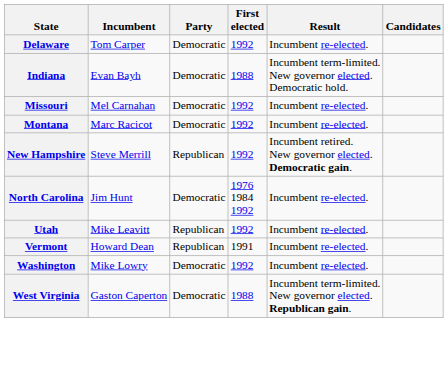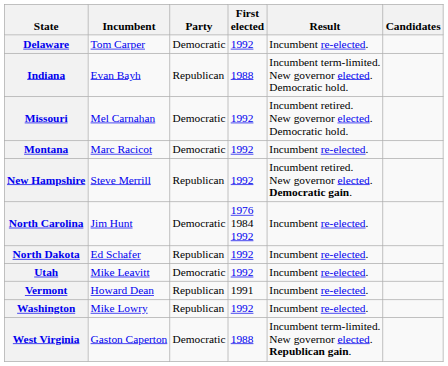 <table class="wikitable sortable">
 <tr valign=bottom>
 <th>State</th>
 <th>Incumbent</th>
 <th>Party</th>
 <th>First<br>elected</th>
 <th>Result</th>
 <th>Candidates</th>
 </tr>
 <tr>
 <th><a href='#'>Delaware</a></th>
 <td><a href='#'>Tom Carper</a></td>
 <td>Democratic</td>
 <td><a href='#'>1992</a></td>
 <td>Incumbent <a href='#'>re-elected</a>.</td>
 <td nowrap></td>
 </tr>
 <tr>
 <th><a href='#'>Indiana</a></th>
 <td><a href='#'>Evan Bayh</a></td>
-<td>Democratic</td>
+<td>Republican</td>
 <td><a href='#'>1988</a></td>
 <td>Incumbent term-limited.<br>New governor <a href='#'>elected</a>.<br>Democratic hold.</td>
 <td nowrap></td>
 </tr>
 <tr>
 <th><a href='#'>Missouri</a></th>
 <td><a href='#'>Mel Carnahan</a></td>
 <td>Democratic</td>
 <td><a href='#'>1992</a></td>
-<td>Incumbent <a href='#'>re-elected</a>.</td>
+<td>Incumbent retired.<br>New governor <a href='#'>elected</a>.<br>Democratic hold.</td>
 <td nowrap></td>
 </tr>
 <tr>
 <th><a href='#'>Montana</a></th>
 <td><a href='#'>Marc Racicot</a></td>
 <td>Democratic</td>
 <td><a href='#'>1992</a></td>
 <td>Incumbent <a href='#'>re-elected</a>.</td>
 <td nowrap></td>
 </tr>
 <tr>
 <th><a href='#'>New Hampshire</a></th>
 <td><a href='#'>Steve Merrill</a></td>
 <td>Republican</td>
 <td><a href='#'>1992</a></td>
 <td>Incumbent retired.<br>New governor <a href='#'>elected</a>.<br><strong>Democratic gain</strong>.</td>
 <td nowrap></td>
 </tr>
 <tr>
 <th><a href='#'>North Carolina</a></th>
 <td><a href='#'>Jim Hunt</a></td>
 <td>Democratic</td>
 <td><a href='#'>1976</a><br>1984 <br><a href='#'>1992</a></td>
 <td>Incumbent <a href='#'>re-elected</a>.</td>
 <td nowrap></td>
 </tr>
 <tr>
+<th><a href='#'>North Dakota</a></th>
+<td><a href='#'>Ed Schafer</a></td>
+<td>Republican</td>
+<td><a href='#'>1992</a></td>
+<td>Incumbent <a href='#'>re-elected</a>.</td>
+<td nowrap></td>
+</tr>
+<tr>
 <th><a href='#'>Utah</a></th>
 <td><a href='#'>Mike Leavitt</a></td>
-<td>Republican</td>
+<td>Democratic</td>
 <td><a href='#'>1992</a></td>
 <td>Incumbent <a href='#'>re-elected</a>.</td>
 <td nowrap></td>
 </tr>
 <tr>
 <th><a href='#'>Vermont</a></th>
 <td><a href='#'>Howard Dean</a></td>
 <td>Republican</td>
 <td>1991</td>
 <td>Incumbent <a href='#'>re-elected</a>.</td>
 <td nowrap></td>
 </tr>
 <tr>
 <th><a href='#'>Washington</a></th>
 <td><a href='#'>Mike Lowry</a></td>
-<td>Democratic</td>
+<td>Republican</td>
 <td><a href='#'>1992</a></td>
 <td>Incumbent <a href='#'>re-elected</a>.</td>
 <td nowrap></td>
 </tr>
 <tr>
 <th><a href='#'>West Virginia</a></th>
 <td><a href='#'>Gaston Caperton</a></td>
 <td>Democratic</td>
 <td><a href='#'>1988</a></td>
 <td>Incumbent term-limited.<br>New governor <a href='#'>elected</a>.<br><strong>Republican gain</strong>.</td>
 <td nowrap></td>
 </tr>
 </table>
